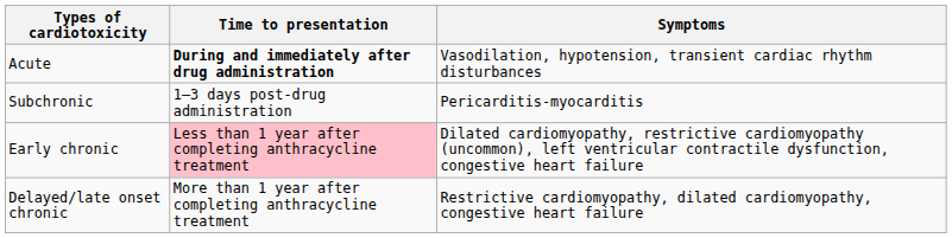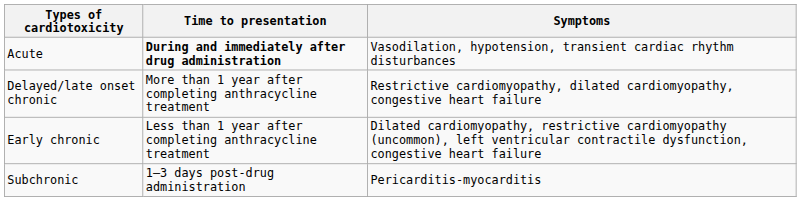 <table class="wikitable">
 <tr>
 <th>Types of cardiotoxicity</th>
 <th>Time to presentation</th>
 <th>Symptoms</th>
 </tr>
 <tr>
 <td>Acute</td>
 <td><strong>During and immediately after drug administration</strong></td>
 <td>Vasodilation, hypotension, transient cardiac rhythm  disturbances</td>
 </tr>
 <tr>
+<td>Delayed/late onset chronic</td>
+<td>More than 1 year after completing anthracycline  treatment</td>
+<td>Restrictive cardiomyopathy, dilated cardiomyopathy,  congestive heart failure</td>
+</tr>
+<tr>
+<td>Early chronic</td>
+<td>Less than 1 year after completing anthracycline  treatment</td>
+<td>Dilated cardiomyopathy, restrictive cardiomyopathy  (uncommon), left ventricular contractile dysfunction, congestive heart  failure</td>
+</tr>
+<tr>
 <td>Subchronic</td>
 <td>1–3 days post-drug administration</td>
 <td>Pericarditis-myocarditis</td>
 </tr>
-<tr>
-<td>Early chronic</td>
-<td style="background: pink;">Less than 1 year after completing anthracycline  treatment</td>
-<td>Dilated cardiomyopathy, restrictive cardiomyopathy  (uncommon), left ventricular contractile dysfunction, congestive heart  failure</td>
-</tr>
-<tr>
-<td>Delayed/late onset chronic</td>
-<td>More than 1 year after completing anthracycline  treatment</td>
-<td>Restrictive cardiomyopathy, dilated cardiomyopathy,  congestive heart failure</td>
-</tr>
 </table>
